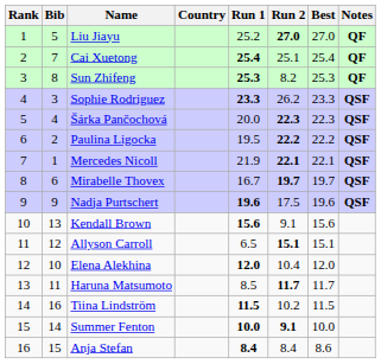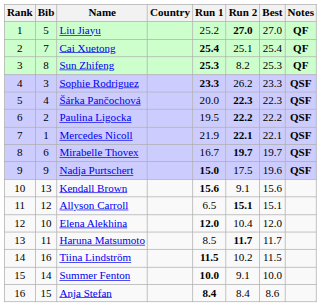 <table class="wikitable sortable" style="text-align:center">
 <tr>
 <th>Rank</th>
 <th>Bib</th>
 <th>Name</th>
 <th>Country</th>
 <th>Run 1</th>
 <th>Run 2</th>
 <th>Best</th>
 <th>Notes</th>
 </tr>
 <tr bgcolor="#ccffcc">
 <td>1</td>
 <td>5</td>
 <td align=left><a href='#'>Liu Jiayu</a></td>
 <td align=left></td>
 <td>25.2</td>
 <td><strong>27.0</strong></td>
 <td>27.0</td>
 <td><strong>QF</strong></td>
 </tr>
 <tr bgcolor="#ccffcc">
 <td>2</td>
 <td>7</td>
 <td align=left><a href='#'>Cai Xuetong</a></td>
 <td align=left></td>
 <td><strong>25.4</strong></td>
 <td>25.1</td>
 <td>25.4</td>
 <td><strong>QF</strong></td>
 </tr>
 <tr bgcolor="#ccffcc">
 <td>3</td>
 <td>8</td>
 <td align=left><a href='#'>Sun Zhifeng</a></td>
 <td align=left></td>
 <td><strong>25.3</strong></td>
 <td>8.2</td>
 <td>25.3</td>
 <td><strong>QF</strong></td>
 </tr>
 <tr bgcolor="#ccccff">
 <td>4</td>
 <td>3</td>
 <td align=left><a href='#'>Sophie Rodriguez</a></td>
 <td align=left></td>
 <td><strong>23.3</strong></td>
 <td>26.2</td>
 <td>23.3</td>
 <td><strong>QSF</strong></td>
 </tr>
 <tr bgcolor="#ccccff">
 <td>5</td>
 <td>4</td>
 <td align=left><a href='#'>Šárka Pančochová</a></td>
 <td align=left></td>
 <td>20.0</td>
 <td><strong>22.3</strong></td>
 <td>22.3</td>
 <td><strong>QSF</strong></td>
 </tr>
 <tr bgcolor="#ccccff">
 <td>6</td>
 <td>2</td>
 <td align=left><a href='#'>Paulina Ligocka</a></td>
 <td align=left></td>
 <td>19.5</td>
 <td><strong>22.2</strong></td>
 <td>22.2</td>
 <td><strong>QSF</strong></td>
 </tr>
 <tr bgcolor="#ccccff">
 <td>7</td>
 <td>1</td>
 <td align=left><a href='#'>Mercedes Nicoll</a></td>
 <td align=left></td>
 <td>21.9</td>
 <td><strong>22.1</strong></td>
 <td>22.1</td>
 <td><strong>QSF</strong></td>
 </tr>
 <tr bgcolor="#ccccff">
 <td>8</td>
 <td>6</td>
 <td align=left><a href='#'>Mirabelle Thovex</a></td>
 <td align=left></td>
 <td>16.7</td>
 <td><strong>19.7</strong></td>
 <td>19.7</td>
 <td><strong>QSF</strong></td>
 </tr>
 <tr bgcolor="#ccccff">
 <td>9</td>
 <td>9</td>
 <td align=left><a href='#'>Nadja Purtschert</a></td>
 <td align=left></td>
-<td><strong>19.6</strong></td>
+<td><strong>15.0</strong></td>
 <td>17.5</td>
 <td>19.6</td>
 <td><strong>QSF</strong></td>
 </tr>
 <tr>
 <td>10</td>
 <td>13</td>
 <td align=left><a href='#'>Kendall Brown</a></td>
 <td align=left></td>
 <td><strong>15.6</strong></td>
 <td>9.1</td>
 <td>15.6</td>
 <td></td>
 </tr>
 <tr>
 <td>11</td>
 <td>12</td>
 <td align=left><a href='#'>Allyson Carroll</a></td>
 <td align=left></td>
 <td>6.5</td>
 <td><strong>15.1</strong></td>
 <td>15.1</td>
 <td></td>
 </tr>
 <tr>
 <td>12</td>
 <td>10</td>
 <td align=left><a href='#'>Elena Alekhina</a></td>
 <td align=left></td>
 <td><strong>12.0</strong></td>
 <td>10.4</td>
 <td>12.0</td>
 <td></td>
 </tr>
 <tr>
 <td>13</td>
 <td>11</td>
 <td align=left><a href='#'>Haruna Matsumoto</a></td>
 <td align=left></td>
 <td>8.5</td>
 <td><strong>11.7</strong></td>
 <td>11.7</td>
 <td></td>
 </tr>
 <tr>
 <td>14</td>
 <td>16</td>
 <td align=left><a href='#'>Tiina Lindström</a></td>
 <td align=left></td>
 <td><strong>11.5</strong></td>
 <td>10.2</td>
 <td>11.5</td>
 <td></td>
 </tr>
 <tr>
 <td>15</td>
 <td>14</td>
 <td align=left><a href='#'>Summer Fenton</a></td>
 <td align=left></td>
 <td><strong>10.0</strong></td>
-<td><strong>9.1</strong></td>
+<td>9.1</td>
 <td>10.0</td>
 <td></td>
 </tr>
 <tr>
 <td>16</td>
 <td>15</td>
 <td align=left><a href='#'>Anja Stefan</a></td>
 <td align=left></td>
 <td><strong>8.4</strong></td>
 <td>8.4</td>
 <td>8.6</td>
 <td></td>
 </tr>
 </table>
